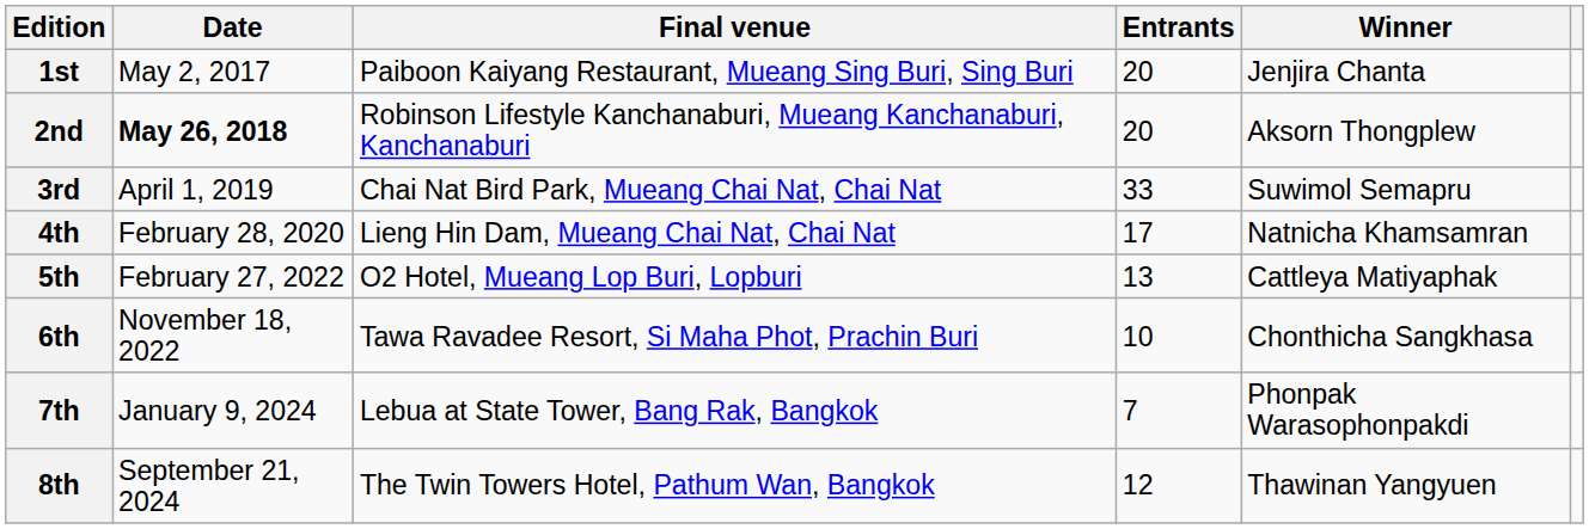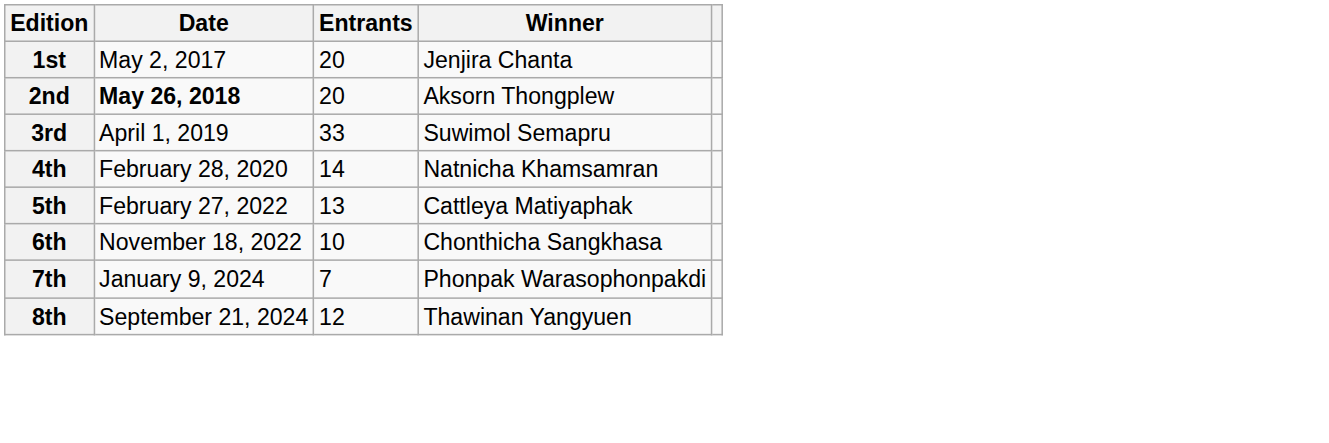 <table class="wikitable defaultcenter col2left col3left col5left" style="font-size:95%;">
 <tr>
 <th>Edition</th>
 <th>Date</th>
-<th>Final venue</th>
 <th>Entrants</th>
 <th>Winner</th>
 <th></th>
 </tr>
 <tr>
 <th>1st</th>
 <td>May 2, 2017</td>
-<td>Paiboon Kaiyang Restaurant, <a href='#'>Mueang Sing Buri</a>, <a href='#'>Sing Buri</a></td>
 <td>20</td>
 <td>Jenjira Chanta</td>
 <td></td>
 </tr>
 <tr>
 <th>2nd</th>
 <td><strong>May 26, 2018</strong></td>
-<td>Robinson Lifestyle Kanchanaburi, <a href='#'>Mueang Kanchanaburi</a>, <a href='#'>Kanchanaburi</a></td>
 <td>20</td>
 <td>Aksorn Thongplew</td>
 <td></td>
 </tr>
 <tr>
 <th>3rd</th>
 <td>April 1, 2019</td>
-<td>Chai Nat Bird Park, <a href='#'>Mueang Chai Nat</a>, <a href='#'>Chai Nat</a></td>
 <td>33</td>
 <td>Suwimol Semapru</td>
 <td></td>
 </tr>
 <tr>
 <th>4th</th>
 <td>February 28, 2020</td>
-<td>Lieng Hin Dam, <a href='#'>Mueang Chai Nat</a>, <a href='#'>Chai Nat</a></td>
-<td>17</td>
+<td>14</td>
 <td>Natnicha Khamsamran</td>
 <td></td>
 </tr>
 <tr>
 <th>5th</th>
 <td>February 27, 2022</td>
-<td>O2 Hotel, <a href='#'>Mueang Lop Buri</a>, <a href='#'>Lopburi</a></td>
 <td>13</td>
 <td>Cattleya Matiyaphak</td>
 <td></td>
 </tr>
 <tr>
 <th>6th</th>
 <td>November 18, 2022</td>
-<td>Tawa Ravadee Resort, <a href='#'>Si Maha Phot</a>, <a href='#'>Prachin Buri</a></td>
 <td>10</td>
 <td>Chonthicha Sangkhasa</td>
 <td></td>
 </tr>
 <tr>
 <th>7th</th>
 <td>January 9, 2024</td>
-<td>Lebua at State Tower, <a href='#'>Bang Rak</a>, <a href='#'>Bangkok</a></td>
 <td>7</td>
 <td>Phonpak Warasophonpakdi</td>
 <td></td>
 </tr>
 <tr>
 <th>8th</th>
 <td>September 21, 2024</td>
-<td>The Twin Towers Hotel, <a href='#'>Pathum Wan</a>, <a href='#'>Bangkok</a></td>
 <td>12</td>
 <td>Thawinan Yangyuen</td>
 <td></td>
 </tr>
 </table>
